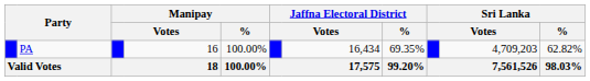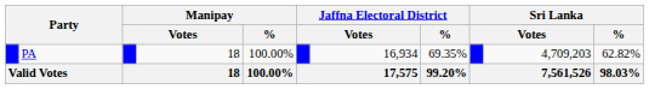 <table class="wikitable">
 <tr>
 <th colspan="2" width="144px"rowspan="2">Party</th>
 <th colspan="3" width="216px">Manipay</th>
 <th colspan="3" width="216px"><a href='#'>Jaffna Electoral District</a></th>
 <th colspan="3" width="216px">Sri Lanka</th>
 </tr>
 <tr>
 <th colspan="2" width="144px">Votes</th>
 <th>%</th>
 <th colspan="2" width="144px">Votes</th>
 <th>%</th>
 <th colspan="2" width="144px">Votes</th>
 <th>%</th>
 </tr>
 <tr>
 <td style="background-color:blue;" width="10px"></td>
 <td style="text-align:left;"><a href='#'>PA</a></td>
 <td style="background-color:blue;" width="10px"></td>
-<td style="text-align:right;">16</td>
+<td style="text-align:right;">18</td>
 <td style="text-align:right;">100.00%</td>
 <td style="background-color:blue;" width="10px"></td>
-<td style="text-align:right;">16,434</td>
+<td style="text-align:right;">16,934</td>
 <td style="text-align:right;">69.35%</td>
 <td style="background-color:blue;" width="10px"></td>
 <td style="text-align:right;">4,709,203</td>
 <td style="text-align:right;">62.82%</td>
 </tr>
 <tr>
 <th colspan="2" width="144px"style="text-align:left;">Valid Votes</th>
 <th style="text-align:right;"colspan="2" width="144px">18</th>
 <th style="text-align:right;">100.00%</th>
 <th style="text-align:right;"colspan="2" width="144px">17,575</th>
 <th style="text-align:right;">99.20%</th>
 <th style="text-align:right;"colspan="2" width="144px">7,561,526</th>
 <th style="text-align:right;">98.03%</th>
 </tr>
 </table>
